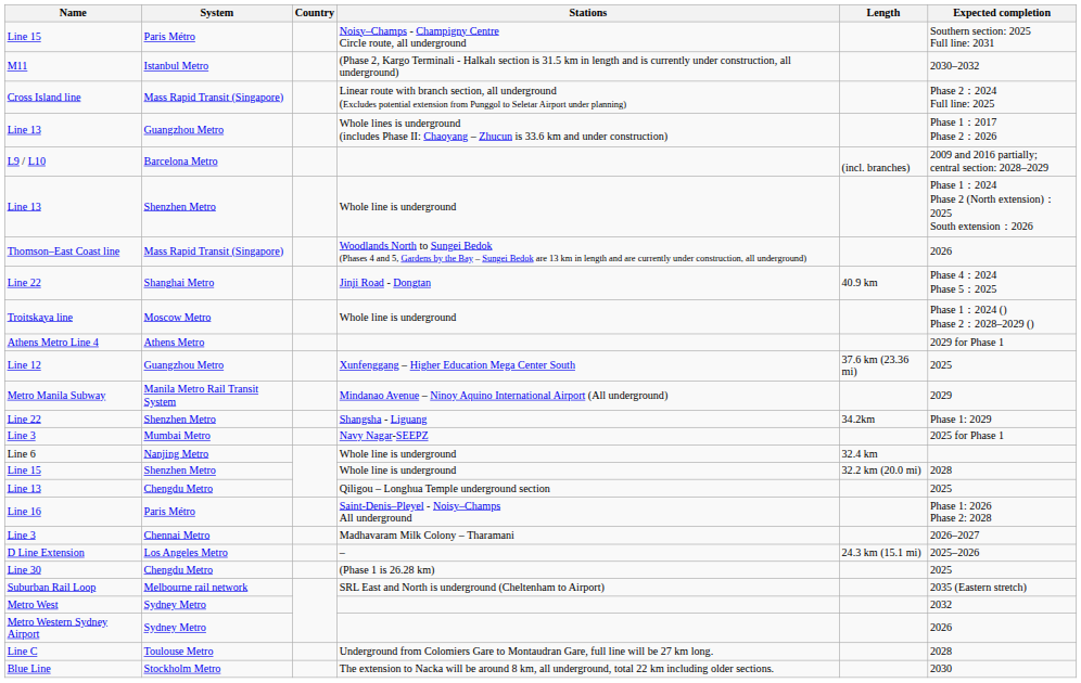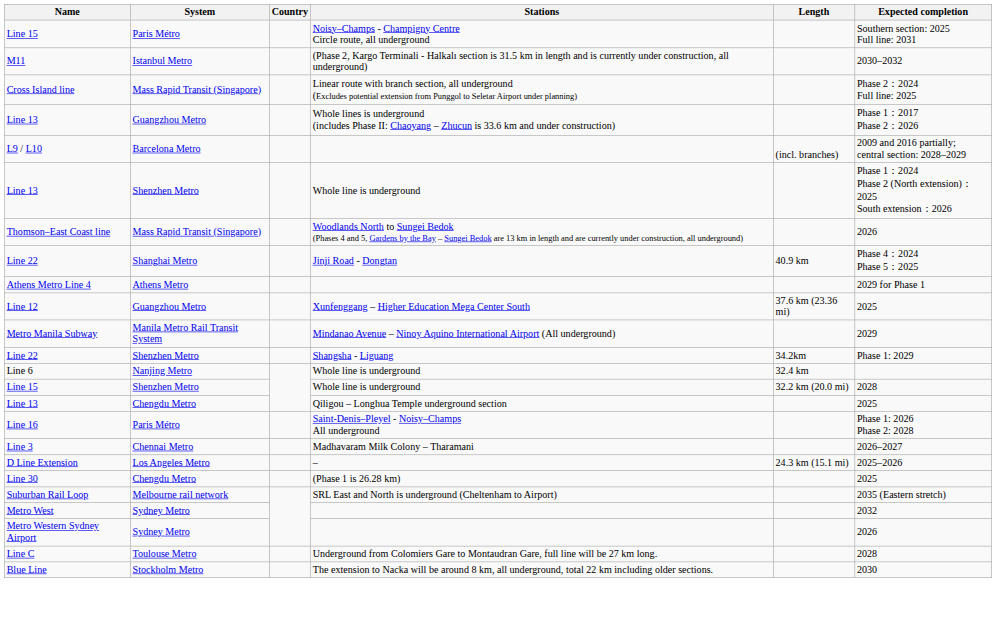 <table class="wikitable sortable">
 <tr>
 <th>Name</th>
 <th>System</th>
 <th>Country</th>
 <th>Stations</th>
 <th>Length</th>
 <th>Expected completion</th>
 </tr>
 <tr>
 <td><a href='#'>Line 15</a></td>
 <td><a href='#'>Paris Métro</a></td>
 <td></td>
 <td><a href='#'>Noisy–Champs</a> - <a href='#'>Champigny Centre</a><br>Circle route, all underground</td>
 <td></td>
 <td>Southern section: 2025<br>Full line: 2031</td>
 </tr>
 <tr>
 <td><a href='#'>M11</a></td>
 <td><a href='#'>Istanbul Metro</a></td>
 <td></td>
 <td>(Phase 2, Kargo Terminali - Halkalı section is 31.5 km in length and is currently under construction, all underground)</td>
 <td></td>
 <td>2030–2032</td>
 </tr>
 <tr>
 <td><a href='#'>Cross Island line</a></td>
 <td><a href='#'>Mass Rapid Transit (Singapore)</a></td>
 <td></td>
 <td>Linear route with branch section, all underground<br>(<small>Excludes potential extension from Punggol to Seletar Airport under planning)</small></td>
 <td><br></td>
 <td>Phase 2：2024 <br>Full line: 2025</td>
 </tr>
 <tr>
 <td><a href='#'>Line 13</a></td>
 <td><a href='#'>Guangzhou Metro</a></td>
 <td></td>
 <td>Whole lines is underground<br>(includes Phase II: <a href='#'>Chaoyang</a> – <a href='#'>Zhucun</a> is 33.6 km and under construction)</td>
 <td></td>
 <td>Phase 1：2017<br>Phase 2：2026</td>
 </tr>
 <tr>
 <td><a href='#'>L9</a> / <a href='#'>L10</a></td>
 <td><a href='#'>Barcelona Metro</a></td>
 <td></td>
 <td></td>
 <td><br>(incl. branches)</td>
 <td>2009 and 2016 partially;<br>central section: 2028–2029</td>
 </tr>
 <tr>
 <td><a href='#'>Line 13</a></td>
 <td><a href='#'>Shenzhen Metro</a></td>
 <td></td>
 <td>Whole line is underground</td>
 <td></td>
 <td>Phase 1：2024<br>Phase 2 (North extension)：2025<br>South extension：2026</td>
 </tr>
 <tr>
 <td><a href='#'>Thomson–East Coast line</a></td>
 <td><a href='#'>Mass Rapid Transit (Singapore)</a></td>
 <td></td>
 <td><a href='#'>Woodlands North</a> to <a href='#'>Sungei Bedok</a><br><small>(Phases 4 and 5, <a href='#'>Gardens by the Bay</a> – <a href='#'>Sungei Bedok</a> are 13 km in length and are currently under construction, all underground)</small></td>
 <td></td>
 <td>2026</td>
 </tr>
 <tr>
 <td><a href='#'>Line 22</a></td>
 <td><a href='#'>Shanghai Metro</a></td>
 <td></td>
 <td><a href='#'>Jinji Road</a> - <a href='#'>Dongtan</a></td>
 <td>40.9 km</td>
 <td>Phase 4：2024<br>Phase 5：2025</td>
 </tr>
 <tr>
-<td><a href='#'>Troitskaya line</a></td>
-<td><a href='#'>Moscow Metro</a></td>
-<td></td>
-<td>Whole line is underground</td>
-<td></td>
-<td>Phase 1：2024 ()<br>Phase 2：2028–2029 ()</td>
-</tr>
-<tr>
 <td><a href='#'>Athens Metro Line 4</a></td>
 <td><a href='#'>Athens Metro</a></td>
 <td></td>
 <td></td>
 <td></td>
 <td>2029 for Phase 1</td>
 </tr>
 <tr>
 <td><a href='#'>Line 12</a></td>
 <td><a href='#'>Guangzhou Metro</a></td>
 <td></td>
 <td><a href='#'>Xunfenggang</a> – <a href='#'>Higher Education Mega Center South</a></td>
 <td>37.6 km (23.36 mi)</td>
 <td>2025</td>
 </tr>
 <tr>
 <td><a href='#'>Metro Manila Subway</a></td>
 <td><a href='#'>Manila Metro Rail Transit System </a></td>
 <td></td>
 <td><a href='#'>Mindanao Avenue</a> – <a href='#'>Ninoy Aquino International Airport</a>  (All underground)</td>
 <td></td>
 <td>2029</td>
 </tr>
 <tr>
 <td><a href='#'>Line 22</a></td>
 <td><a href='#'>Shenzhen Metro</a></td>
 <td></td>
 <td><a href='#'>Shangsha</a> - <a href='#'>Liguang</a></td>
 <td>34.2km</td>
 <td>Phase 1: 2029</td>
-</tr>
-<tr>
-<td><a href='#'>Line 3</a></td>
-<td><a href='#'>Mumbai Metro</a></td>
-<td></td>
-<td><a href='#'>Navy Nagar</a>-<a href='#'>SEEPZ</a></td>
-<td></td>
-<td>2025 for Phase 1</td>
 </tr>
 <tr>
 <td>Line 6</td>
 <td><a href='#'>Nanjing Metro</a></td>
 <td rowspan="3"></td>
 <td>Whole line is underground</td>
 <td>32.4 km</td>
 <td></td>
 </tr>
 <tr>
 <td><a href='#'>Line 15</a></td>
 <td><a href='#'>Shenzhen Metro</a></td>
 <td>Whole line is underground</td>
 <td>32.2 km (20.0 mi)</td>
 <td>2028</td>
 </tr>
 <tr>
 <td><a href='#'>Line 13</a></td>
 <td><a href='#'>Chengdu Metro</a></td>
 <td>Qiligou – Longhua Temple underground section</td>
 <td></td>
 <td>2025</td>
 </tr>
 <tr>
 <td><a href='#'>Line 16</a></td>
 <td><a href='#'>Paris Métro</a></td>
 <td></td>
 <td><a href='#'>Saint-Denis–Pleyel</a> - <a href='#'>Noisy–Champs</a><br>All underground</td>
 <td></td>
 <td>Phase 1: 2026<br>Phase 2: 2028</td>
 </tr>
 <tr>
 <td><a href='#'>Line 3</a></td>
 <td><a href='#'>Chennai Metro</a></td>
 <td></td>
 <td>Madhavaram Milk Colony – Tharamani</td>
 <td></td>
 <td>2026–2027</td>
 </tr>
 <tr>
 <td><a href='#'>D Line Extension</a></td>
 <td><a href='#'>Los Angeles Metro</a></td>
 <td></td>
 <td> – </td>
 <td>24.3 km (15.1 mi)</td>
 <td>2025–2026</td>
 </tr>
 <tr>
 <td><a href='#'>Line 30</a></td>
 <td><a href='#'>Chengdu Metro</a></td>
 <td></td>
 <td>(Phase 1 is 26.28 km)</td>
 <td></td>
 <td>2025</td>
 </tr>
 <tr>
 <td><a href='#'>Suburban Rail Loop</a></td>
 <td><a href='#'>Melbourne rail network</a></td>
 <td rowspan="3"></td>
 <td>SRL East and North is underground (Cheltenham to Airport)</td>
 <td></td>
 <td>2035 (Eastern stretch)</td>
 </tr>
 <tr>
 <td><a href='#'>Metro West</a></td>
 <td><a href='#'>Sydney Metro</a></td>
 <td></td>
 <td></td>
 <td>2032</td>
 </tr>
 <tr>
 <td><a href='#'>Metro Western Sydney Airport</a></td>
 <td><a href='#'>Sydney Metro</a></td>
 <td></td>
 <td></td>
 <td>2026</td>
 </tr>
 <tr>
 <td><a href='#'>Line C</a></td>
 <td><a href='#'>Toulouse Metro</a></td>
 <td></td>
 <td>Underground from Colomiers Gare to Montaudran Gare, full line will be 27 km long.</td>
 <td></td>
 <td>2028</td>
 </tr>
 <tr>
 <td><a href='#'>Blue Line</a></td>
 <td><a href='#'>Stockholm Metro</a></td>
 <td></td>
 <td>The extension to Nacka will be around 8 km, all underground, total 22 km including older sections.</td>
 <td></td>
 <td>2030</td>
 </tr>
 </table>
